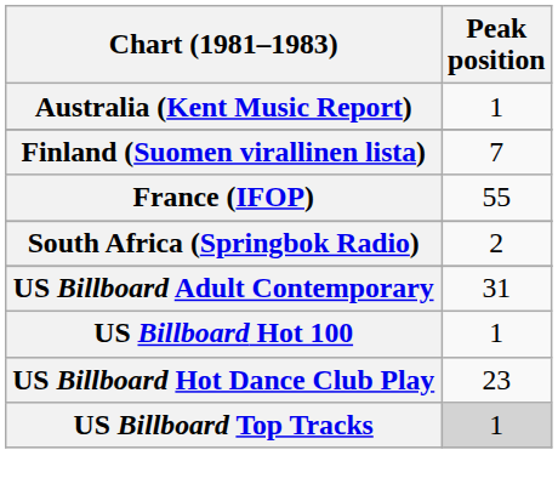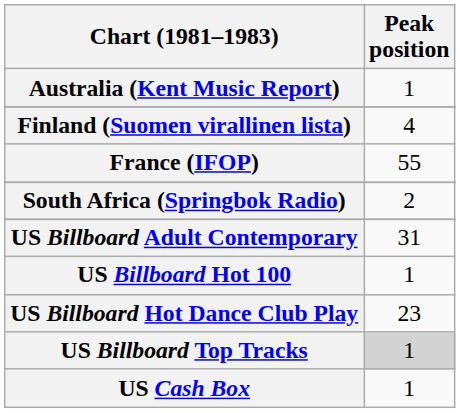 <table class="wikitable sortable plainrowheaders" style="text-align:center">
 <tr>
 <th>Chart (1981–1983)</th>
 <th>Peak<br>position</th>
 </tr>
 <tr>
 <th scope="row">Australia (<a href='#'>Kent Music Report</a>)</th>
 <td>1</td>
 </tr>
 <tr>
 </tr>
 <tr>
 </tr>
 <tr>
 <th scope="row">Finland (<a href='#'>Suomen virallinen lista</a>)</th>
-<td>7</td>
+<td>4</td>
 </tr>
 <tr>
 <th scope="row">France (<a href='#'>IFOP</a>)</th>
 <td>55</td>
 </tr>
 <tr>
 </tr>
 <tr>
 </tr>
 <tr>
 </tr>
 <tr>
 </tr>
 <tr>
 </tr>
 <tr>
 </tr>
 <tr>
 <th scope="row">South Africa (<a href='#'>Springbok Radio</a>)</th>
 <td>2</td>
 </tr>
 <tr>
 </tr>
 <tr>
 </tr>
 <tr>
 </tr>
 <tr>
 <th scope="row">US <em>Billboard</em> <a href='#'>Adult Contemporary</a></th>
 <td>31</td>
 </tr>
 <tr>
 <th scope="row">US <a href='#'><em>Billboard</em> Hot 100</a></th>
 <td>1</td>
 </tr>
 <tr>
 <th scope="row">US <em>Billboard</em> <a href='#'>Hot Dance Club Play</a></th>
 <td>23</td>
 </tr>
 <tr>
 <th scope="row">US <em>Billboard</em> <a href='#'>Top Tracks</a></th>
 <td style="background: lightgrey;">1</td>
 </tr>
+<tr>
+<th scope="row">US <em><a href='#'>Cash Box</a></em></th>
+<td>1</td>
+</tr>
 </table>
